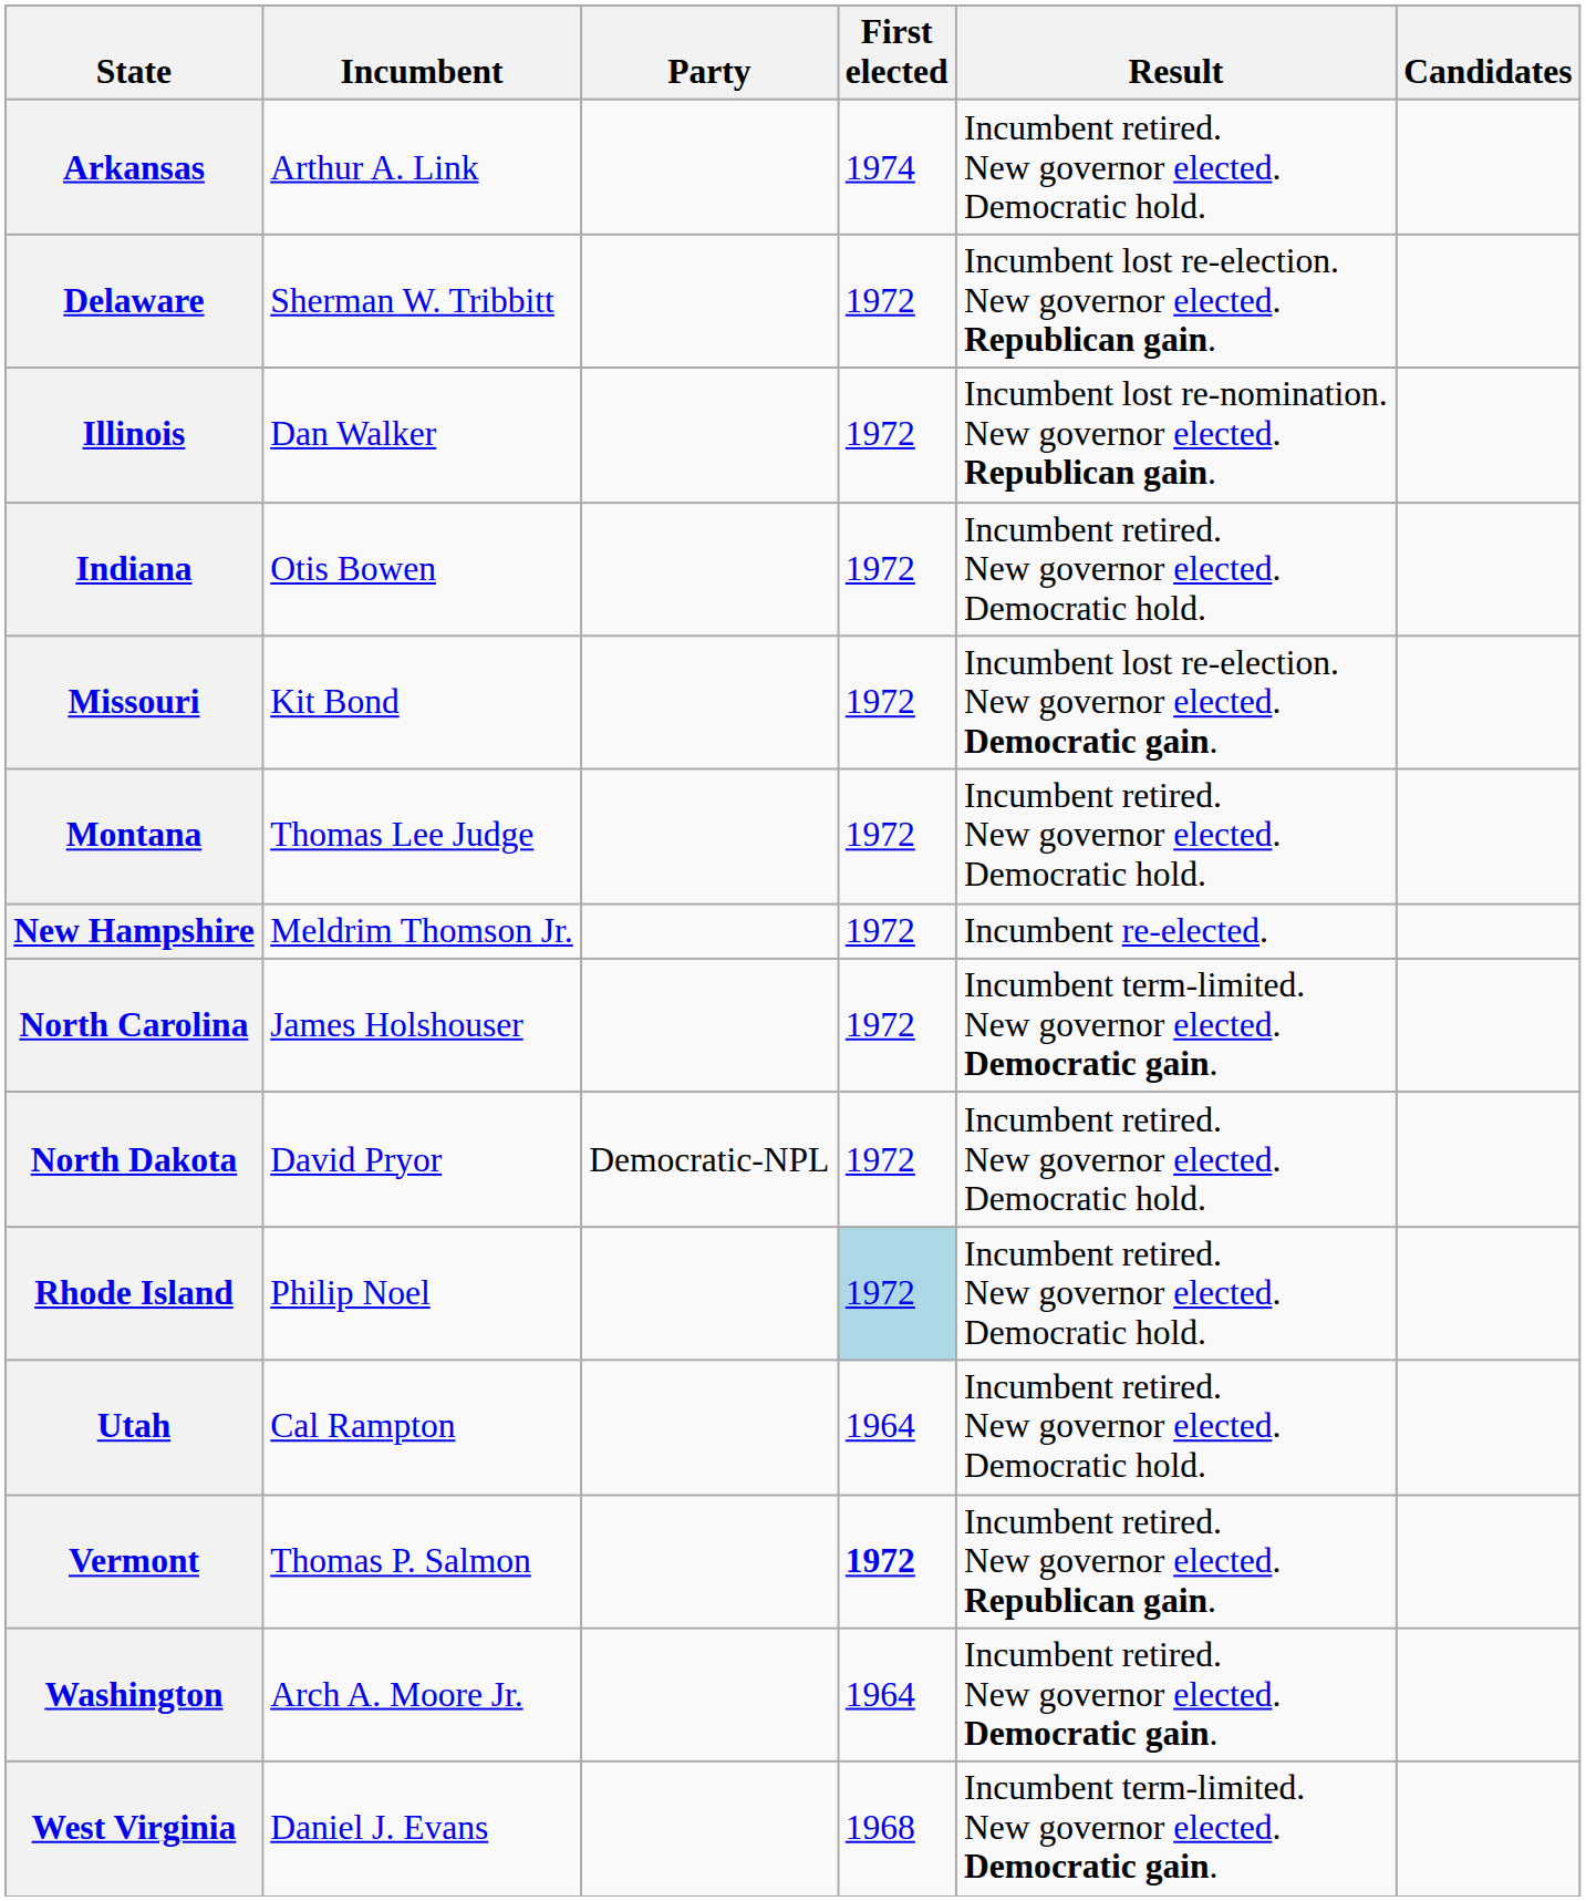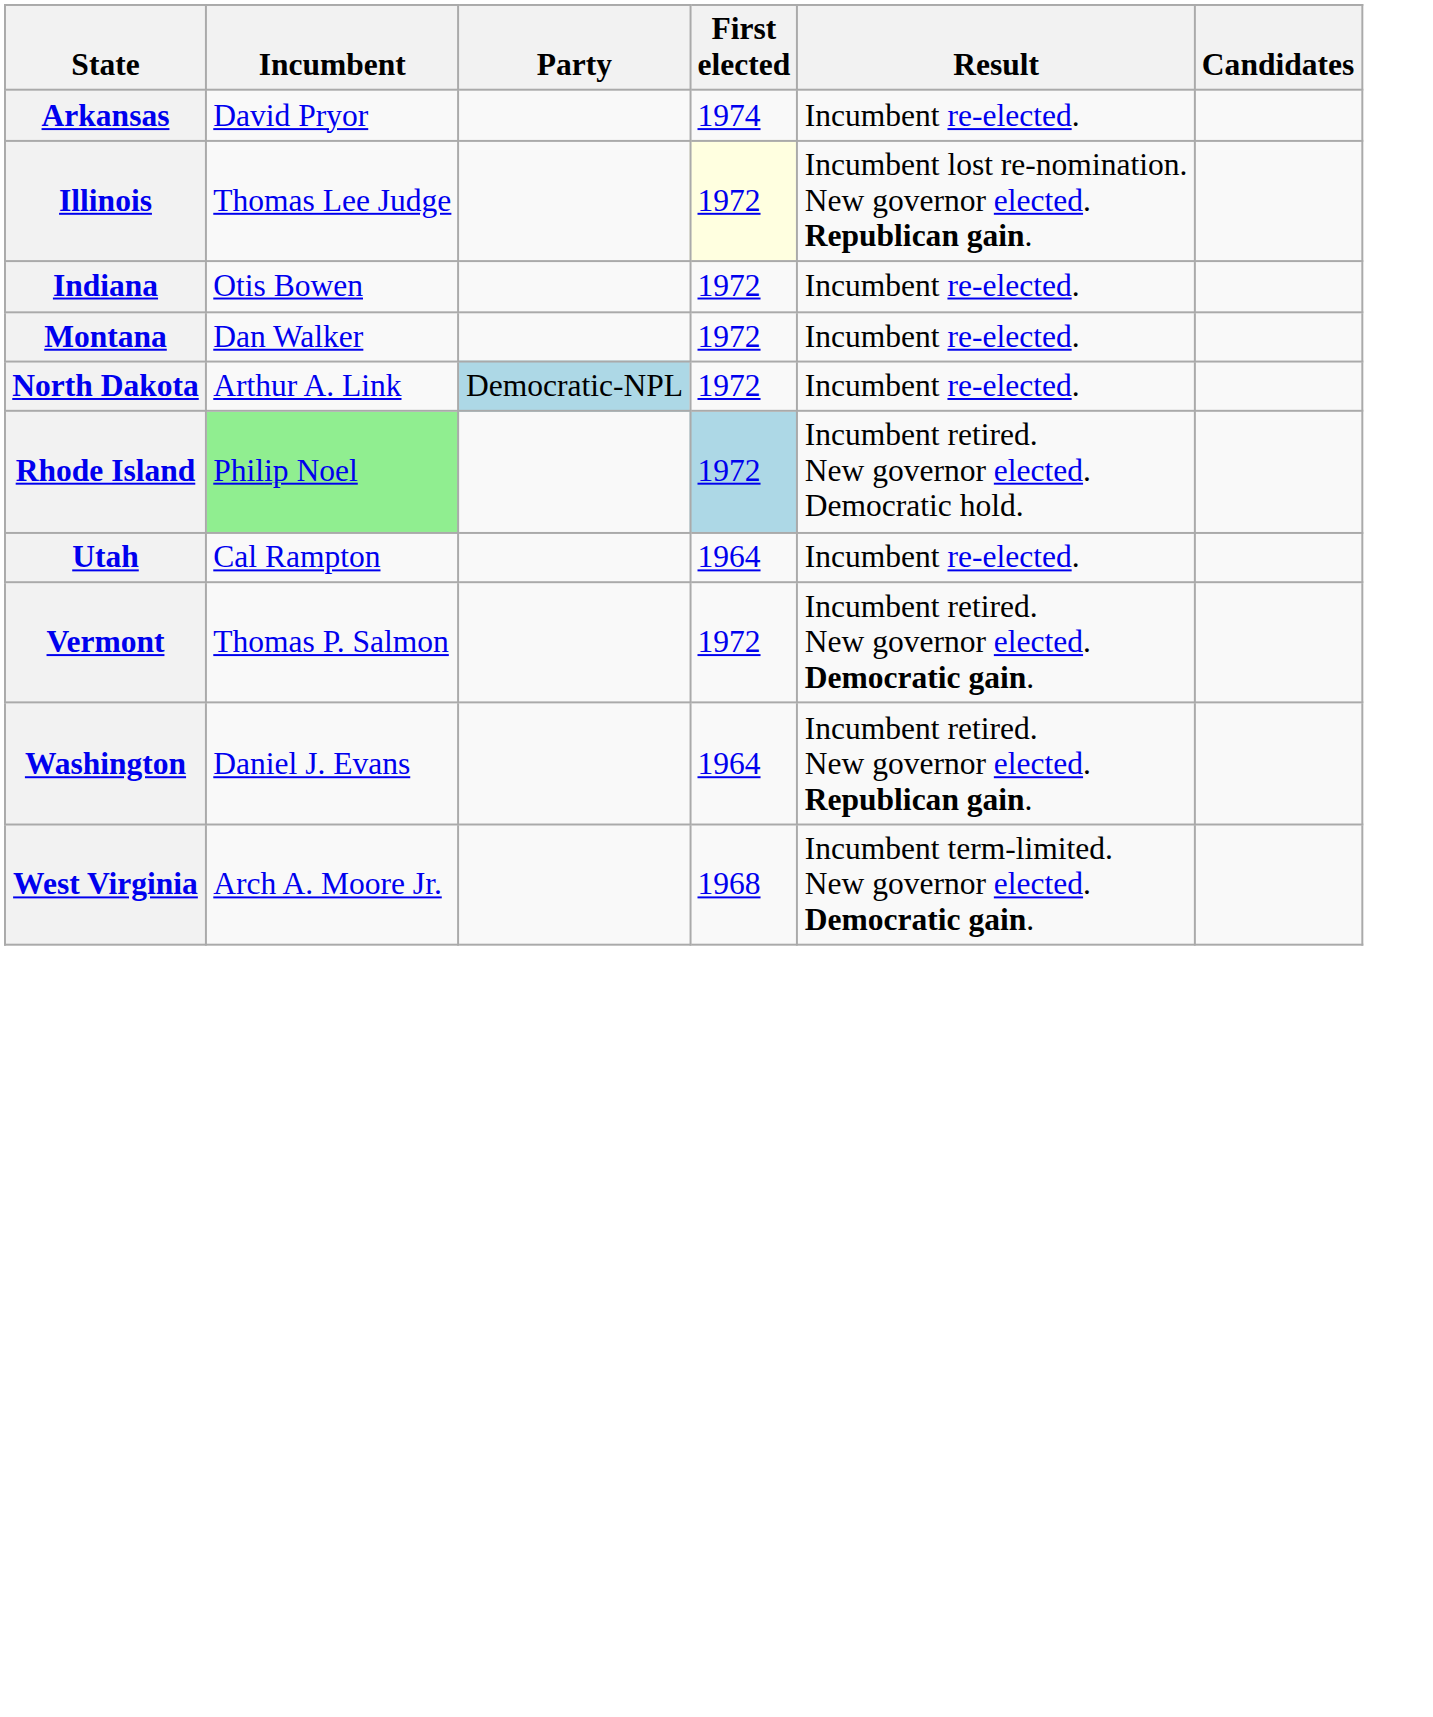 <table class="wikitable sortable">
 <tr valign=bottom>
 <th>State</th>
 <th>Incumbent</th>
 <th>Party</th>
 <th>First<br>elected</th>
 <th>Result</th>
 <th>Candidates</th>
 </tr>
 <tr>
 <th><a href='#'>Arkansas</a></th>
-<td><a href='#'>Arthur A. Link</a></td>
+<td><a href='#'>David Pryor</a></td>
 <td></td>
 <td><a href='#'>1974</a></td>
-<td>Incumbent retired. <br> New governor <a href='#'>elected</a>. <br> Democratic hold.</td>
-<td nowrap></td>
-</tr>
-<tr>
-<th><a href='#'>Delaware</a></th>
-<td><a href='#'>Sherman W. Tribbitt</a></td>
-<td></td>
-<td><a href='#'>1972</a></td>
-<td>Incumbent lost re-election. <br> New governor <a href='#'>elected</a>. <br> <strong>Republican gain</strong>.</td>
+<td>Incumbent <a href='#'>re-elected</a>.</td>
 <td nowrap></td>
 </tr>
 <tr>
 <th><a href='#'>Illinois</a></th>
-<td><a href='#'>Dan Walker</a></td>
+<td><a href='#'>Thomas Lee Judge</a></td>
 <td></td>
-<td><a href='#'>1972</a></td>
+<td style="background: lightyellow;"><a href='#'>1972</a></td>
 <td>Incumbent lost re-nomination. <br> New governor <a href='#'>elected</a>. <br> <strong>Republican gain</strong>.</td>
 <td nowrap></td>
 </tr>
 <tr>
 <th><a href='#'>Indiana</a></th>
 <td><a href='#'>Otis Bowen</a></td>
 <td></td>
 <td><a href='#'>1972</a></td>
-<td>Incumbent retired. <br> New governor <a href='#'>elected</a>. <br> Democratic hold.</td>
-<td nowrap></td>
-</tr>
-<tr>
-<th><a href='#'>Missouri</a></th>
-<td><a href='#'>Kit Bond</a></td>
-<td></td>
-<td><a href='#'>1972</a></td>
-<td>Incumbent lost re-election. <br> New governor <a href='#'>elected</a>. <br> <strong>Democratic gain</strong>.</td>
+<td>Incumbent <a href='#'>re-elected</a>.</td>
 <td nowrap></td>
 </tr>
 <tr>
 <th><a href='#'>Montana</a></th>
-<td><a href='#'>Thomas Lee Judge</a></td>
-<td></td>
-<td><a href='#'>1972</a></td>
-<td>Incumbent retired. <br> New governor <a href='#'>elected</a>. <br> Democratic hold.</td>
-<td nowrap></td>
-</tr>
-<tr>
-<th><a href='#'>New Hampshire</a></th>
-<td><a href='#'>Meldrim Thomson Jr.</a></td>
+<td><a href='#'>Dan Walker</a></td>
 <td></td>
 <td><a href='#'>1972</a></td>
 <td>Incumbent <a href='#'>re-elected</a>.</td>
 <td nowrap></td>
 </tr>
 <tr>
-<th><a href='#'>North Carolina</a></th>
-<td><a href='#'>James Holshouser</a></td>
-<td></td>
+<th><a href='#'>North Dakota</a></th>
+<td><a href='#'>Arthur A. Link</a></td>
+<td style="background: lightblue;">Democratic-NPL</td>
 <td><a href='#'>1972</a></td>
-<td>Incumbent term-limited. <br> New governor <a href='#'>elected</a>. <br> <strong>Democratic gain</strong>.</td>
-<td nowrap></td>
-</tr>
-<tr>
-<th><a href='#'>North Dakota</a></th>
-<td><a href='#'>David Pryor</a></td>
-<td>Democratic-NPL</td>
-<td><a href='#'>1972</a></td>
-<td>Incumbent retired. <br> New governor <a href='#'>elected</a>. <br> Democratic hold.</td>
+<td>Incumbent <a href='#'>re-elected</a>.</td>
 <td nowrap></td>
 </tr>
 <tr>
 <th><a href='#'>Rhode Island</a></th>
-<td><a href='#'>Philip Noel</a></td>
+<td style="background: lightgreen;"><a href='#'>Philip Noel</a></td>
 <td></td>
 <td style="background: lightblue;"><a href='#'>1972</a></td>
 <td>Incumbent retired. <br> New governor <a href='#'>elected</a>. <br> Democratic hold.</td>
 <td nowrap></td>
 </tr>
 <tr>
 <th><a href='#'>Utah</a></th>
 <td><a href='#'>Cal Rampton</a></td>
 <td></td>
 <td><a href='#'>1964</a></td>
-<td>Incumbent retired. <br> New governor <a href='#'>elected</a>. <br> Democratic hold.</td>
+<td>Incumbent <a href='#'>re-elected</a>.</td>
 <td nowrap></td>
 </tr>
 <tr>
 <th><a href='#'>Vermont</a></th>
 <td><a href='#'>Thomas P. Salmon</a></td>
 <td></td>
-<td><strong><a href='#'>1972</a></strong></td>
+<td><a href='#'>1972</a></td>
+<td>Incumbent retired. <br> New governor <a href='#'>elected</a>. <br> <strong>Democratic gain</strong>.</td>
+<td nowrap></td>
+</tr>
+<tr>
+<th><a href='#'>Washington</a></th>
+<td><a href='#'>Daniel J. Evans</a></td>
+<td></td>
+<td><a href='#'>1964</a></td>
 <td>Incumbent retired. <br> New governor <a href='#'>elected</a>. <br> <strong>Republican gain</strong>.</td>
 <td nowrap></td>
 </tr>
 <tr>
-<th><a href='#'>Washington</a></th>
+<th><a href='#'>West Virginia</a></th>
 <td><a href='#'>Arch A. Moore Jr.</a></td>
-<td></td>
-<td><a href='#'>1964</a></td>
-<td>Incumbent retired. <br> New governor <a href='#'>elected</a>. <br> <strong>Democratic gain</strong>.</td>
-<td nowrap></td>
-</tr>
-<tr>
-<th><a href='#'>West Virginia</a></th>
-<td><a href='#'>Daniel J. Evans</a></td>
 <td></td>
 <td><a href='#'>1968</a></td>
 <td>Incumbent term-limited. <br> New governor <a href='#'>elected</a>. <br> <strong>Democratic gain</strong>.</td>
 <td nowrap></td>
 </tr>
 </table>
